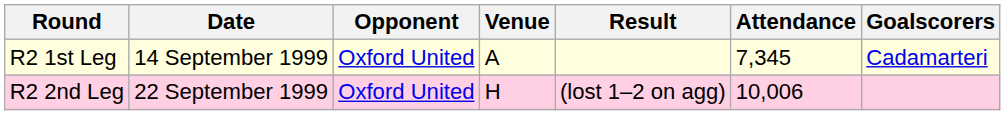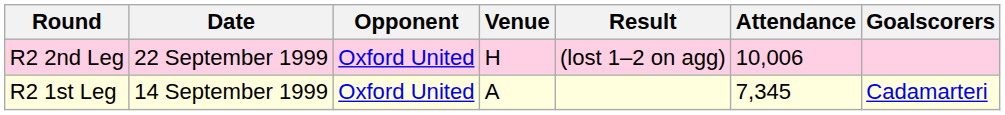 <table class="wikitable">
 <tr>
 <th>Round</th>
 <th>Date</th>
 <th>Opponent</th>
 <th>Venue</th>
 <th>Result</th>
 <th>Attendance</th>
 <th>Goalscorers</th>
 </tr>
+<tr style="background-color: #ffd0e3;">
+<td>R2 2nd Leg</td>
+<td>22 September 1999</td>
+<td><a href='#'>Oxford United</a></td>
+<td>H</td>
+<td> (lost 1–2 on agg)</td>
+<td>10,006</td>
+<td></td>
+</tr>
 <tr style="background-color: #ffffdd;">
 <td>R2 1st Leg</td>
 <td>14 September 1999</td>
 <td><a href='#'>Oxford United</a></td>
 <td>A</td>
 <td></td>
 <td>7,345</td>
 <td><a href='#'>Cadamarteri</a></td>
 </tr>
-<tr style="background-color: #ffd0e3;">
-<td>R2 2nd Leg</td>
-<td>22 September 1999</td>
-<td><a href='#'>Oxford United</a></td>
-<td>H</td>
-<td> (lost 1–2 on agg)</td>
-<td>10,006</td>
-<td></td>
-</tr>
 </table>
